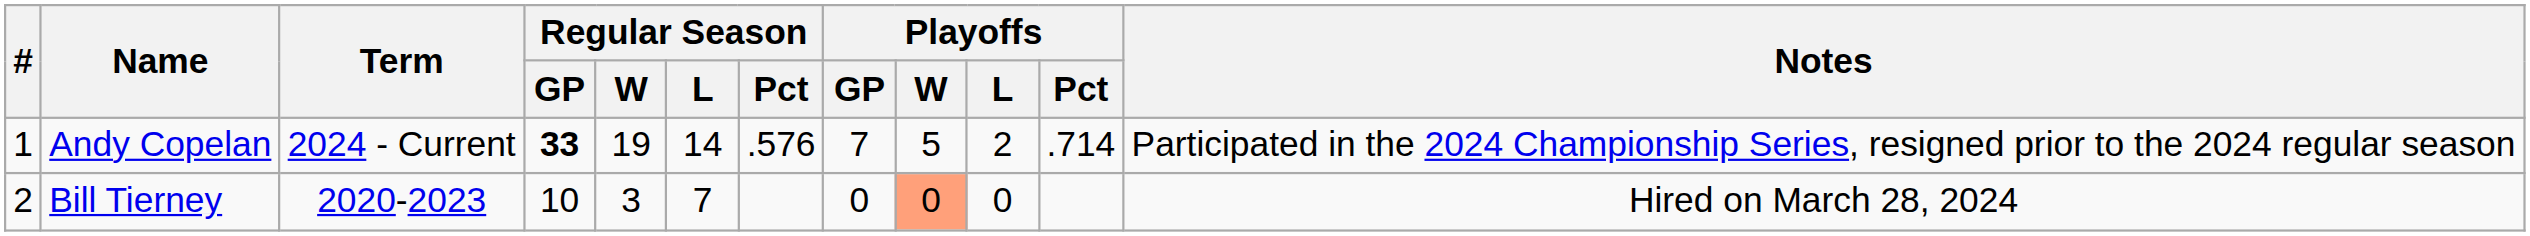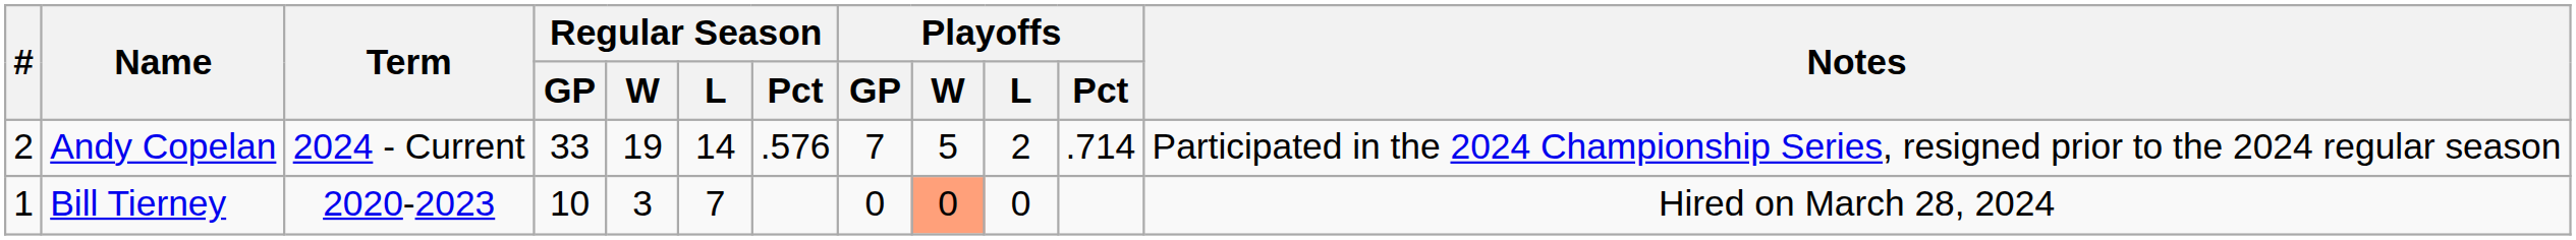 <table class="wikitable" style="text-align:center;">
 <tr>
 <th rowspan="2">#</th>
 <th rowspan="2">Name</th>
 <th rowspan="2">Term</th>
 <th colspan="4">Regular Season</th>
 <th colspan="4">Playoffs</th>
 <th rowspan="2">Notes</th>
 </tr>
 <tr>
 <th width=25>GP</th>
 <th width=25>W</th>
 <th width=25>L</th>
 <th width=25>Pct</th>
 <th width=25>GP</th>
 <th width=25>W</th>
 <th width=25>L</th>
 <th width=25>Pct</th>
 </tr>
 <tr>
-<td>1</td>
+<td>2</td>
 <td align=left><a href='#'>Andy Copelan</a></td>
 <td><a href='#'>2024</a> - Current</td>
-<td><strong>33</strong></td>
+<td>33</td>
 <td>19</td>
 <td>14</td>
 <td>.576</td>
 <td>7</td>
 <td>5</td>
 <td>2</td>
 <td>.714</td>
 <td>Participated in the <a href='#'>2024 Championship Series</a>, resigned prior to the 2024 regular season</td>
 </tr>
 <tr>
-<td>2</td>
+<td>1</td>
 <td align=left><a href='#'>Bill Tierney</a></td>
 <td><a href='#'>2020</a>-<a href='#'>2023</a></td>
 <td>10</td>
 <td>3</td>
 <td>7</td>
 <td></td>
 <td>0</td>
 <td style="background: lightsalmon;">0</td>
 <td>0</td>
 <td></td>
 <td>Hired on March 28, 2024</td>
 </tr>
 </table>
